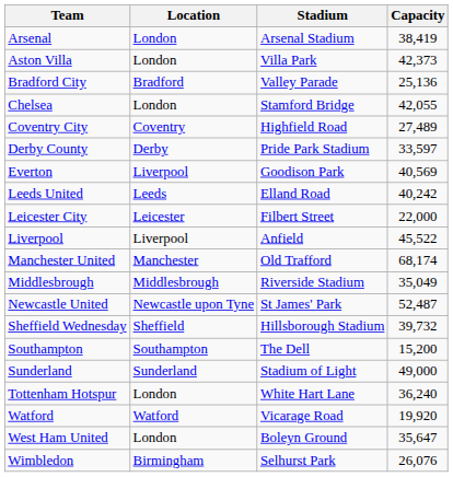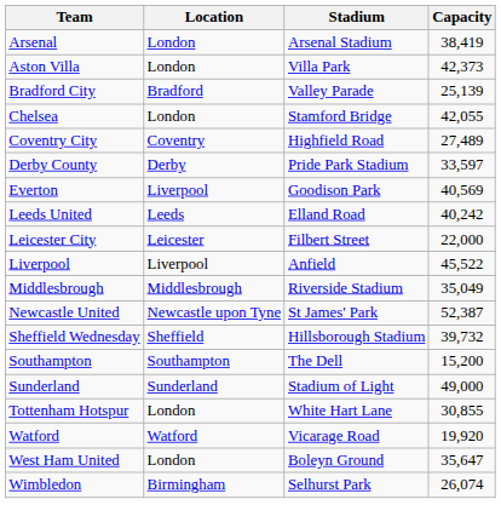 <table class="wikitable sortable">
 <tr>
 <th>Team</th>
 <th>Location</th>
 <th>Stadium</th>
 <th>Capacity</th>
 </tr>
 <tr>
 <td><a href='#'>Arsenal</a></td>
 <td><a href='#'>London</a> </td>
 <td><a href='#'>Arsenal Stadium</a></td>
 <td align="center">38,419</td>
 </tr>
 <tr>
 <td><a href='#'>Aston Villa</a></td>
 <td>London </td>
 <td><a href='#'>Villa Park</a></td>
 <td align="center">42,373</td>
 </tr>
 <tr>
 <td><a href='#'>Bradford City</a></td>
 <td><a href='#'>Bradford</a></td>
 <td><a href='#'>Valley Parade</a></td>
-<td align="center">25,136</td>
+<td align="center">25,139</td>
 </tr>
 <tr>
 <td><a href='#'>Chelsea</a></td>
 <td>London </td>
 <td><a href='#'>Stamford Bridge</a></td>
 <td align="center">42,055</td>
 </tr>
 <tr>
 <td><a href='#'>Coventry City</a></td>
 <td><a href='#'>Coventry</a></td>
 <td><a href='#'>Highfield Road</a></td>
 <td align="center">27,489</td>
 </tr>
 <tr>
 <td><a href='#'>Derby County</a></td>
 <td><a href='#'>Derby</a></td>
 <td><a href='#'>Pride Park Stadium</a></td>
 <td align="center">33,597</td>
 </tr>
 <tr>
 <td><a href='#'>Everton</a></td>
 <td><a href='#'>Liverpool</a> </td>
 <td><a href='#'>Goodison Park</a></td>
 <td align="center">40,569</td>
 </tr>
 <tr>
 <td><a href='#'>Leeds United</a></td>
 <td><a href='#'>Leeds</a></td>
 <td><a href='#'>Elland Road</a></td>
 <td align="center">40,242</td>
 </tr>
 <tr>
 <td><a href='#'>Leicester City</a></td>
 <td><a href='#'>Leicester</a></td>
 <td><a href='#'>Filbert Street</a></td>
 <td align="center">22,000</td>
 </tr>
 <tr>
 <td><a href='#'>Liverpool</a></td>
 <td>Liverpool </td>
 <td><a href='#'>Anfield</a></td>
 <td align="center">45,522</td>
 </tr>
 <tr>
-<td><a href='#'>Manchester United</a></td>
-<td><a href='#'>Manchester</a></td>
-<td><a href='#'>Old Trafford</a></td>
-<td align="center">68,174</td>
-</tr>
-<tr>
 <td><a href='#'>Middlesbrough</a></td>
 <td><a href='#'>Middlesbrough</a></td>
 <td><a href='#'>Riverside Stadium</a></td>
 <td align="center">35,049</td>
 </tr>
 <tr>
 <td><a href='#'>Newcastle United</a></td>
 <td><a href='#'>Newcastle upon Tyne</a></td>
 <td><a href='#'>St James' Park</a></td>
-<td align="center">52,487</td>
+<td align="center">52,387</td>
 </tr>
 <tr>
 <td><a href='#'>Sheffield Wednesday</a></td>
 <td><a href='#'>Sheffield</a></td>
 <td><a href='#'>Hillsborough Stadium</a></td>
 <td align="center">39,732</td>
 </tr>
 <tr>
 <td><a href='#'>Southampton</a></td>
 <td><a href='#'>Southampton</a></td>
 <td><a href='#'>The Dell</a></td>
 <td align="center">15,200</td>
 </tr>
 <tr>
 <td><a href='#'>Sunderland</a></td>
 <td><a href='#'>Sunderland</a></td>
 <td><a href='#'>Stadium of Light</a></td>
 <td align="center">49,000</td>
 </tr>
 <tr>
 <td><a href='#'>Tottenham Hotspur</a></td>
 <td>London </td>
 <td><a href='#'>White Hart Lane</a></td>
-<td align="center">36,240</td>
+<td align="center">30,855</td>
 </tr>
 <tr>
 <td><a href='#'>Watford</a></td>
 <td><a href='#'>Watford</a></td>
 <td><a href='#'>Vicarage Road</a></td>
 <td align="center">19,920</td>
 </tr>
 <tr>
 <td><a href='#'>West Ham United</a></td>
 <td>London </td>
 <td><a href='#'>Boleyn Ground</a></td>
 <td align="center">35,647</td>
 </tr>
 <tr>
 <td><a href='#'>Wimbledon</a></td>
 <td><a href='#'>Birmingham</a></td>
 <td><a href='#'>Selhurst Park</a></td>
-<td align="center">26,076</td>
+<td align="center">26,074</td>
 </tr>
 </table>
